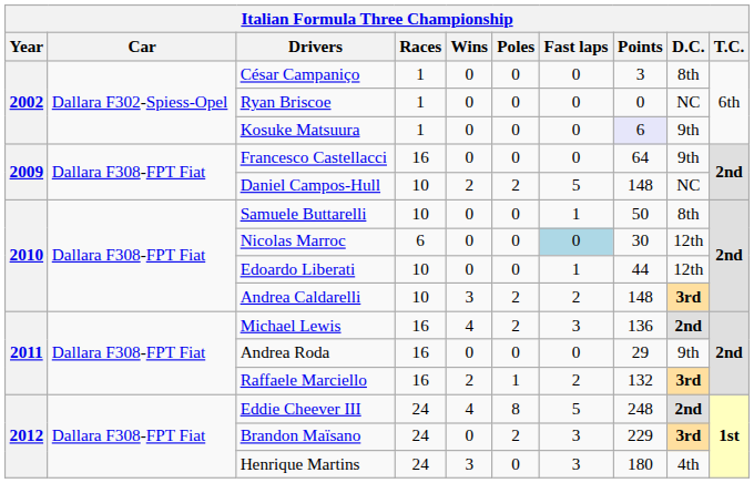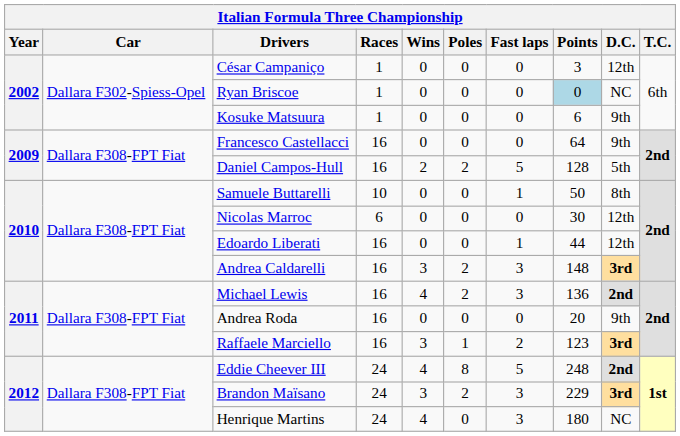 <table class="wikitable collapsible" style="font-size:85%; width:600px; text-align:center">
 <tr>
 <th colspan=10><a href='#'>Italian Formula Three Championship</a></th>
 </tr>
 <tr>
 <th>Year</th>
 <th>Car</th>
 <th>Drivers</th>
 <th>Races</th>
 <th>Wins</th>
 <th>Poles</th>
 <th>Fast laps</th>
 <th>Points</th>
 <th>D.C.</th>
 <th>T.C.</th>
 </tr>
 <tr>
 <th rowspan="3"><a href='#'>2002</a></th>
 <td rowspan=3 align=left><a href='#'>Dallara F302</a>-<a href='#'>Spiess-Opel</a></td>
 <td align=left> <a href='#'>César Campaniço</a></td>
 <td>1</td>
 <td>0</td>
 <td>0</td>
 <td>0</td>
 <td>3</td>
-<td>8th</td>
+<td>12th</td>
 <td rowspan=3>6th</td>
 </tr>
 <tr>
 <td align=left> <a href='#'>Ryan Briscoe</a></td>
 <td>1</td>
 <td>0</td>
 <td>0</td>
 <td>0</td>
-<td>0</td>
+<td style="background: lightblue;">0</td>
 <td>NC</td>
 </tr>
 <tr>
 <td align=left> <a href='#'>Kosuke Matsuura</a></td>
 <td>1</td>
 <td>0</td>
 <td>0</td>
 <td>0</td>
-<td style="background: lavender;">6</td>
+<td>6</td>
 <td>9th</td>
 </tr>
 <tr>
 <th rowspan="2"><a href='#'>2009</a></th>
 <td rowspan=2 align=left><a href='#'>Dallara F308</a>-<a href='#'>FPT Fiat</a></td>
 <td align=left> <a href='#'>Francesco Castellacci</a></td>
 <td>16</td>
 <td>0</td>
 <td>0</td>
 <td>0</td>
 <td>64</td>
 <td>9th</td>
 <td rowspan=2 style="background:#DFDFDF;"><strong>2nd</strong></td>
 </tr>
 <tr>
 <td align=left> <a href='#'>Daniel Campos-Hull</a></td>
-<td>10</td>
+<td>16</td>
 <td>2</td>
 <td>2</td>
 <td>5</td>
-<td>148</td>
-<td>NC</td>
+<td>128</td>
+<td>5th</td>
 </tr>
 <tr>
 <th rowspan="4"><a href='#'>2010</a></th>
 <td rowspan=4 align=left><a href='#'>Dallara F308</a>-<a href='#'>FPT Fiat</a></td>
 <td align=left> <a href='#'>Samuele Buttarelli</a></td>
 <td>10</td>
 <td>0</td>
 <td>0</td>
 <td>1</td>
 <td>50</td>
 <td>8th</td>
 <td rowspan=4 style="background:#DFDFDF;"><strong>2nd</strong></td>
 </tr>
 <tr>
 <td align=left> <a href='#'>Nicolas Marroc</a></td>
 <td>6</td>
 <td>0</td>
 <td>0</td>
-<td style="background: lightblue;">0</td>
+<td>0</td>
 <td>30</td>
 <td>12th</td>
 </tr>
 <tr>
 <td align=left> <a href='#'>Edoardo Liberati</a></td>
-<td>10</td>
+<td>16</td>
 <td>0</td>
 <td>0</td>
 <td>1</td>
 <td>44</td>
 <td>12th</td>
 </tr>
 <tr>
 <td align=left> <a href='#'>Andrea Caldarelli</a></td>
-<td>10</td>
+<td>16</td>
 <td>3</td>
 <td>2</td>
-<td>2</td>
+<td>3</td>
 <td>148</td>
 <td style="background:#FFDF9F;"><strong>3rd</strong></td>
 </tr>
 <tr>
 <th rowspan="3"><a href='#'>2011</a></th>
 <td rowspan=3 align=left><a href='#'>Dallara F308</a>-<a href='#'>FPT Fiat</a></td>
 <td align=left> <a href='#'>Michael Lewis</a></td>
 <td>16</td>
 <td>4</td>
 <td>2</td>
 <td>3</td>
 <td>136</td>
 <td style="background:#DFDFDF;"><strong>2nd</strong></td>
 <td rowspan=3 style="background:#DFDFDF;"><strong>2nd</strong></td>
 </tr>
 <tr>
 <td align=left> Andrea Roda</td>
 <td>16</td>
 <td>0</td>
 <td>0</td>
 <td>0</td>
-<td>29</td>
+<td>20</td>
 <td>9th</td>
 </tr>
 <tr>
 <td align=left> <a href='#'>Raffaele Marciello</a></td>
 <td>16</td>
-<td>2</td>
+<td>3</td>
 <td>1</td>
 <td>2</td>
-<td>132</td>
+<td>123</td>
 <td style="background:#FFDF9F;"><strong>3rd</strong></td>
 </tr>
 <tr>
 <th rowspan="3"><a href='#'>2012</a></th>
 <td rowspan=3 align=left><a href='#'>Dallara F308</a>-<a href='#'>FPT Fiat</a></td>
 <td align=left> <a href='#'>Eddie Cheever III</a></td>
 <td>24</td>
 <td>4</td>
 <td>8</td>
 <td>5</td>
 <td>248</td>
 <td style="background:#DFDFDF;"><strong>2nd</strong></td>
 <td rowspan=3 style="background:#FFFFBF;"><strong>1st</strong></td>
 </tr>
 <tr>
 <td align=left> <a href='#'>Brandon Maïsano</a></td>
 <td>24</td>
-<td>0</td>
+<td>3</td>
 <td>2</td>
 <td>3</td>
 <td>229</td>
 <td style="background:#FFDF9F;"><strong>3rd</strong></td>
 </tr>
 <tr>
 <td align=left> Henrique Martins</td>
 <td>24</td>
-<td>3</td>
+<td>4</td>
 <td>0</td>
 <td>3</td>
 <td>180</td>
-<td>4th</td>
+<td>NC</td>
 </tr>
 </table>
